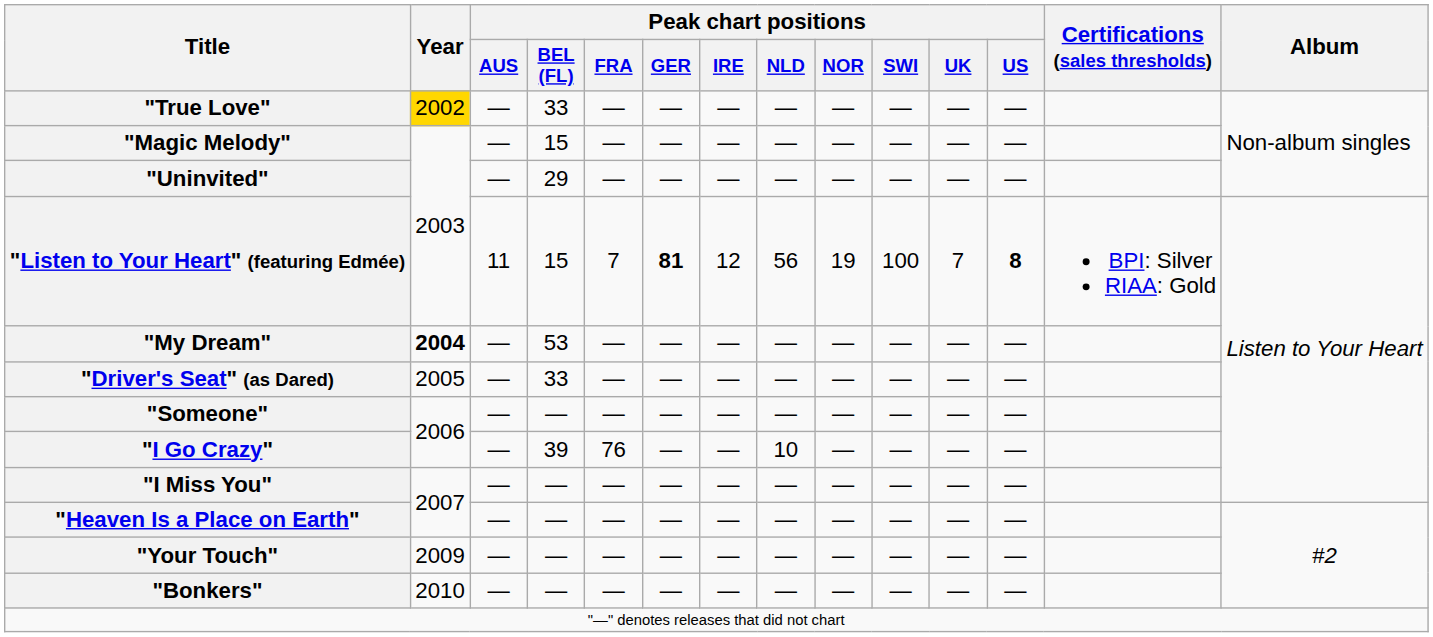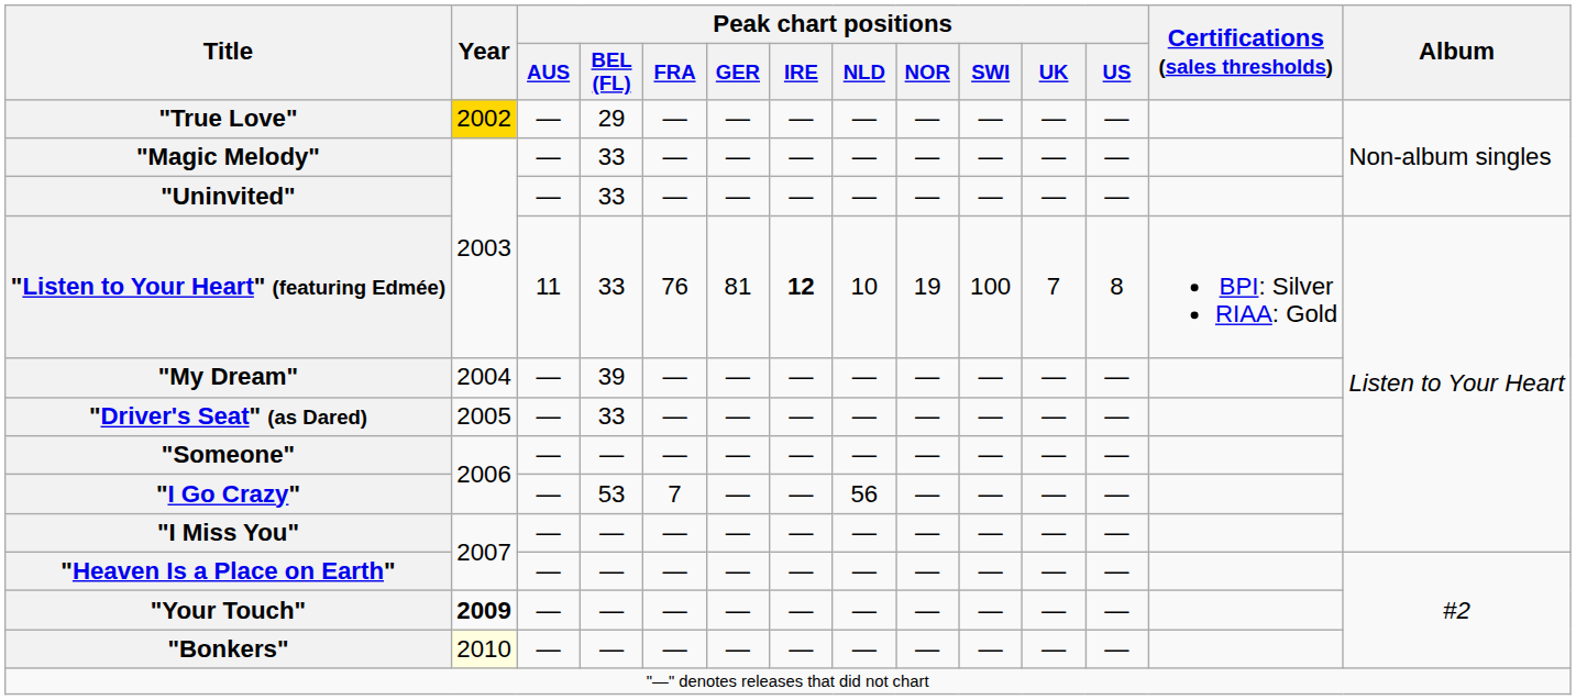 <table class="wikitable plainrowheaders" style="text-align:center;">
 <tr>
 <th rowspan="2">Title</th>
 <th rowspan="2">Year</th>
 <th colspan="10">Peak chart positions</th>
 <th rowspan="2"><a href='#'>Certifications</a><br><small>(<a href='#'>sales thresholds</a>)</small></th>
 <th rowspan="2">Album</th>
 </tr>
 <tr style="font-size:smaller;">
 <th width="35"><a href='#'>AUS</a><br></th>
 <th width="35"><a href='#'>BEL<br>(FL)</a><br></th>
 <th width="35"><a href='#'>FRA</a><br></th>
 <th width="35"><a href='#'>GER</a><br></th>
 <th width="35"><a href='#'>IRE</a><br></th>
 <th width="35"><a href='#'>NLD</a><br></th>
 <th width="35"><a href='#'>NOR</a><br></th>
 <th width="35"><a href='#'>SWI</a><br></th>
 <th width="35"><a href='#'>UK</a><br></th>
 <th width="35"><a href='#'>US</a><br></th>
 </tr>
 <tr>
 <th scope="row">"True Love"</th>
 <td style="background: gold;">2002</td>
 <td>—</td>
-<td>33</td>
+<td>29</td>
 <td>—</td>
 <td>—</td>
 <td>—</td>
 <td>—</td>
 <td>—</td>
 <td>—</td>
 <td>—</td>
 <td>—</td>
 <td></td>
 <td align="left" rowspan="3">Non-album singles</td>
 </tr>
 <tr>
 <th scope="row">"Magic Melody"</th>
 <td rowspan="3">2003</td>
 <td>—</td>
-<td>15</td>
+<td>33</td>
 <td>—</td>
 <td>—</td>
 <td>—</td>
 <td>—</td>
 <td>—</td>
 <td>—</td>
 <td>—</td>
 <td>—</td>
 <td></td>
 </tr>
 <tr>
 <th scope="row">"Uninvited"</th>
 <td>—</td>
-<td>29</td>
+<td>33</td>
 <td>—</td>
 <td>—</td>
 <td>—</td>
 <td>—</td>
 <td>—</td>
 <td>—</td>
 <td>—</td>
 <td>—</td>
 <td></td>
 </tr>
 <tr>
 <th scope="row">"<a href='#'>Listen to Your Heart</a>" <small>(featuring Edmée)</small></th>
 <td>11</td>
-<td>15</td>
-<td>7</td>
-<td><strong>81</strong></td>
-<td>12</td>
-<td>56</td>
+<td>33</td>
+<td>76</td>
+<td>81</td>
+<td><strong>12</strong></td>
+<td>10</td>
 <td>19</td>
 <td>100</td>
 <td>7</td>
-<td><strong>8</strong></td>
+<td>8</td>
 <td><br><ul><li><a href='#'>BPI</a>: Silver</li><li><a href='#'>RIAA</a>: Gold</li></ul></td>
 <td align="left" rowspan="6"><em>Listen to Your Heart</em></td>
 </tr>
 <tr>
 <th scope="row">"My Dream"</th>
-<td><strong>2004</strong></td>
+<td>2004</td>
 <td>—</td>
-<td>53</td>
+<td>39</td>
 <td>—</td>
 <td>—</td>
 <td>—</td>
 <td>—</td>
 <td>—</td>
 <td>—</td>
 <td>—</td>
 <td>—</td>
 <td></td>
 </tr>
 <tr>
 <th scope="row">"<a href='#'>Driver's Seat</a>" <small>(as Dared)</small></th>
 <td>2005</td>
 <td>—</td>
 <td>33</td>
 <td>—</td>
 <td>—</td>
 <td>—</td>
 <td>—</td>
 <td>—</td>
 <td>—</td>
 <td>—</td>
 <td>—</td>
 <td></td>
 </tr>
 <tr>
 <th scope="row">"Someone"</th>
 <td rowspan="2">2006</td>
 <td>—</td>
 <td>—</td>
 <td>—</td>
 <td>—</td>
 <td>—</td>
 <td>—</td>
 <td>—</td>
 <td>—</td>
 <td>—</td>
 <td>—</td>
 <td></td>
 </tr>
 <tr>
 <th scope="row">"<a href='#'>I Go Crazy</a>"</th>
 <td>—</td>
-<td>39</td>
-<td>76</td>
+<td>53</td>
+<td>7</td>
 <td>—</td>
 <td>—</td>
-<td>10</td>
+<td>56</td>
 <td>—</td>
 <td>—</td>
 <td>—</td>
 <td>—</td>
 <td></td>
 </tr>
 <tr>
 <th scope="row">"I Miss You"</th>
 <td rowspan="2">2007</td>
 <td>—</td>
 <td>—</td>
 <td>—</td>
 <td>—</td>
 <td>—</td>
 <td>—</td>
 <td>—</td>
 <td>—</td>
 <td>—</td>
 <td>—</td>
 <td></td>
 </tr>
 <tr>
 <th scope="row">"<a href='#'>Heaven Is a Place on Earth</a>"</th>
 <td>—</td>
 <td>—</td>
 <td>—</td>
 <td>—</td>
 <td>—</td>
 <td>—</td>
 <td>—</td>
 <td>—</td>
 <td>—</td>
 <td>—</td>
 <td></td>
 <td rowspan=3><em>#2</em></td>
 </tr>
 <tr>
 <th scope="row">"Your Touch"</th>
-<td>2009</td>
+<td><strong>2009</strong></td>
 <td>—</td>
 <td>—</td>
 <td>—</td>
 <td>—</td>
 <td>—</td>
 <td>—</td>
 <td>—</td>
 <td>—</td>
 <td>—</td>
 <td>—</td>
 <td></td>
 </tr>
 <tr>
 <th scope="row">"Bonkers"</th>
-<td>2010</td>
+<td style="background: lightyellow;">2010</td>
 <td>—</td>
 <td>—</td>
 <td>—</td>
 <td>—</td>
 <td>—</td>
 <td>—</td>
 <td>—</td>
 <td>—</td>
 <td>—</td>
 <td>—</td>
 <td></td>
 </tr>
 <tr>
 <td colspan="15" style="font-size:8pt">"—" denotes releases that did not chart</td>
 </tr>
 </table>
